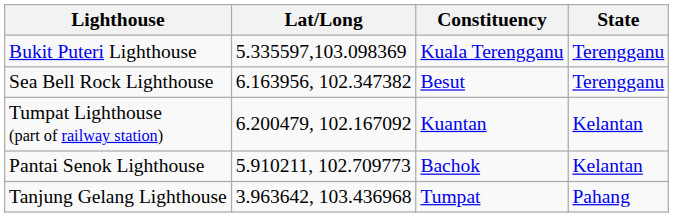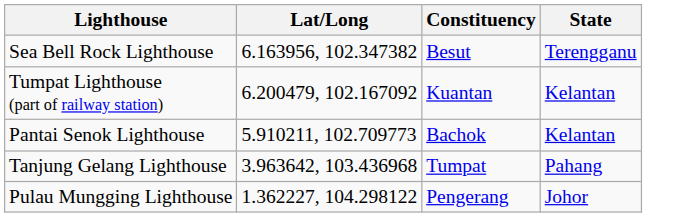 <table class="wikitable">
 <tr>
 <th>Lighthouse</th>
 <th>Lat/Long</th>
 <th>Constituency</th>
 <th>State</th>
-</tr>
-<tr>
-<td><a href='#'>Bukit Puteri</a> Lighthouse</td>
-<td>5.335597,103.098369</td>
-<td><a href='#'>Kuala Terengganu</a></td>
-<td><a href='#'>Terengganu</a></td>
 </tr>
 <tr>
 <td>Sea Bell Rock Lighthouse</td>
 <td>6.163956, 102.347382</td>
 <td><a href='#'>Besut</a></td>
 <td><a href='#'>Terengganu</a></td>
 </tr>
 <tr>
 <td>Tumpat Lighthouse<br><small>(part of <a href='#'>railway station</a>)</small></td>
 <td>6.200479, 102.167092</td>
 <td><a href='#'>Kuantan</a></td>
 <td><a href='#'>Kelantan</a></td>
 </tr>
 <tr>
 <td>Pantai Senok Lighthouse</td>
 <td>5.910211, 102.709773</td>
 <td><a href='#'>Bachok</a></td>
 <td><a href='#'>Kelantan</a></td>
 </tr>
 <tr>
 <td>Tanjung Gelang Lighthouse</td>
 <td>3.963642, 103.436968</td>
 <td><a href='#'>Tumpat</a></td>
 <td><a href='#'>Pahang</a></td>
 </tr>
+<tr>
+<td>Pulau Mungging Lighthouse</td>
+<td>1.362227, 104.298122</td>
+<td><a href='#'>Pengerang</a></td>
+<td><a href='#'>Johor</a></td>
+</tr>
 </table>
